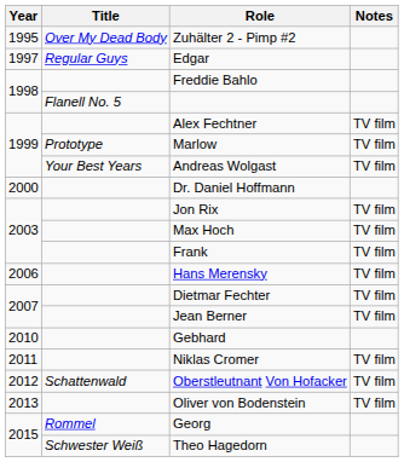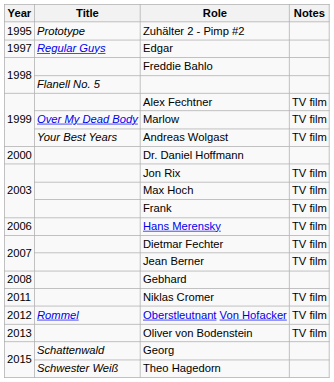 <table class="wikitable sortable">
 <tr>
 <th>Year</th>
 <th>Title</th>
 <th>Role</th>
 <th class="unsortable">Notes</th>
 </tr>
 <tr>
 <td>1995</td>
-<td><em><a href='#'>Over My Dead Body</a></em></td>
+<td><em>Prototype</em></td>
 <td>Zuhälter 2 - Pimp #2</td>
 <td></td>
 </tr>
 <tr>
 <td>1997</td>
 <td><em><a href='#'>Regular Guys</a></em></td>
 <td>Edgar</td>
 <td></td>
 </tr>
 <tr>
 <td rowspan=2>1998</td>
 <td><em></em></td>
 <td>Freddie Bahlo</td>
 <td></td>
 </tr>
 <tr>
 <td><em>Flanell No. 5</em></td>
 <td></td>
 <td></td>
 </tr>
 <tr>
 <td rowspan=3>1999</td>
 <td><em></em></td>
 <td>Alex Fechtner</td>
 <td>TV film</td>
 </tr>
 <tr>
-<td><em>Prototype</em></td>
+<td><em><a href='#'>Over My Dead Body</a></em></td>
 <td>Marlow</td>
 <td>TV film</td>
 </tr>
 <tr>
 <td><em>Your Best Years</em></td>
 <td>Andreas Wolgast</td>
 <td>TV film</td>
 </tr>
 <tr>
 <td>2000</td>
 <td><em></em></td>
 <td>Dr. Daniel Hoffmann</td>
 <td></td>
 </tr>
 <tr>
 <td rowspan=3>2003</td>
 <td><em></em></td>
 <td>Jon Rix</td>
 <td>TV film</td>
 </tr>
 <tr>
 <td><em></em></td>
 <td>Max Hoch</td>
 <td>TV film</td>
 </tr>
 <tr>
 <td><em></em></td>
 <td>Frank</td>
 <td>TV film</td>
 </tr>
 <tr>
 <td>2006</td>
 <td><em></em></td>
 <td><a href='#'>Hans Merensky</a></td>
 <td>TV film</td>
 </tr>
 <tr>
 <td rowspan=2>2007</td>
 <td><em></em></td>
 <td>Dietmar Fechter</td>
 <td>TV film</td>
 </tr>
 <tr>
 <td><em></em></td>
 <td>Jean Berner</td>
 <td>TV film</td>
 </tr>
 <tr>
-<td>2010</td>
+<td>2008</td>
 <td><em></em></td>
 <td>Gebhard</td>
 <td></td>
 </tr>
 <tr>
 <td>2011</td>
 <td><em></em></td>
 <td>Niklas Cromer</td>
 <td>TV film</td>
 </tr>
 <tr>
 <td>2012</td>
-<td><em>Schattenwald</em></td>
+<td><em><a href='#'>Rommel</a></em></td>
 <td><a href='#'>Oberstleutnant</a> <a href='#'>Von Hofacker</a></td>
 <td>TV film</td>
 </tr>
 <tr>
 <td>2013</td>
 <td><em></em></td>
 <td>Oliver von Bodenstein</td>
 <td>TV film</td>
 </tr>
 <tr>
 <td rowspan=2>2015</td>
-<td><em><a href='#'>Rommel</a></em></td>
+<td><em>Schattenwald</em></td>
 <td>Georg</td>
 <td></td>
 </tr>
 <tr>
 <td><em>Schwester Weiß</em></td>
 <td>Theo Hagedorn</td>
 <td></td>
 </tr>
 </table>
